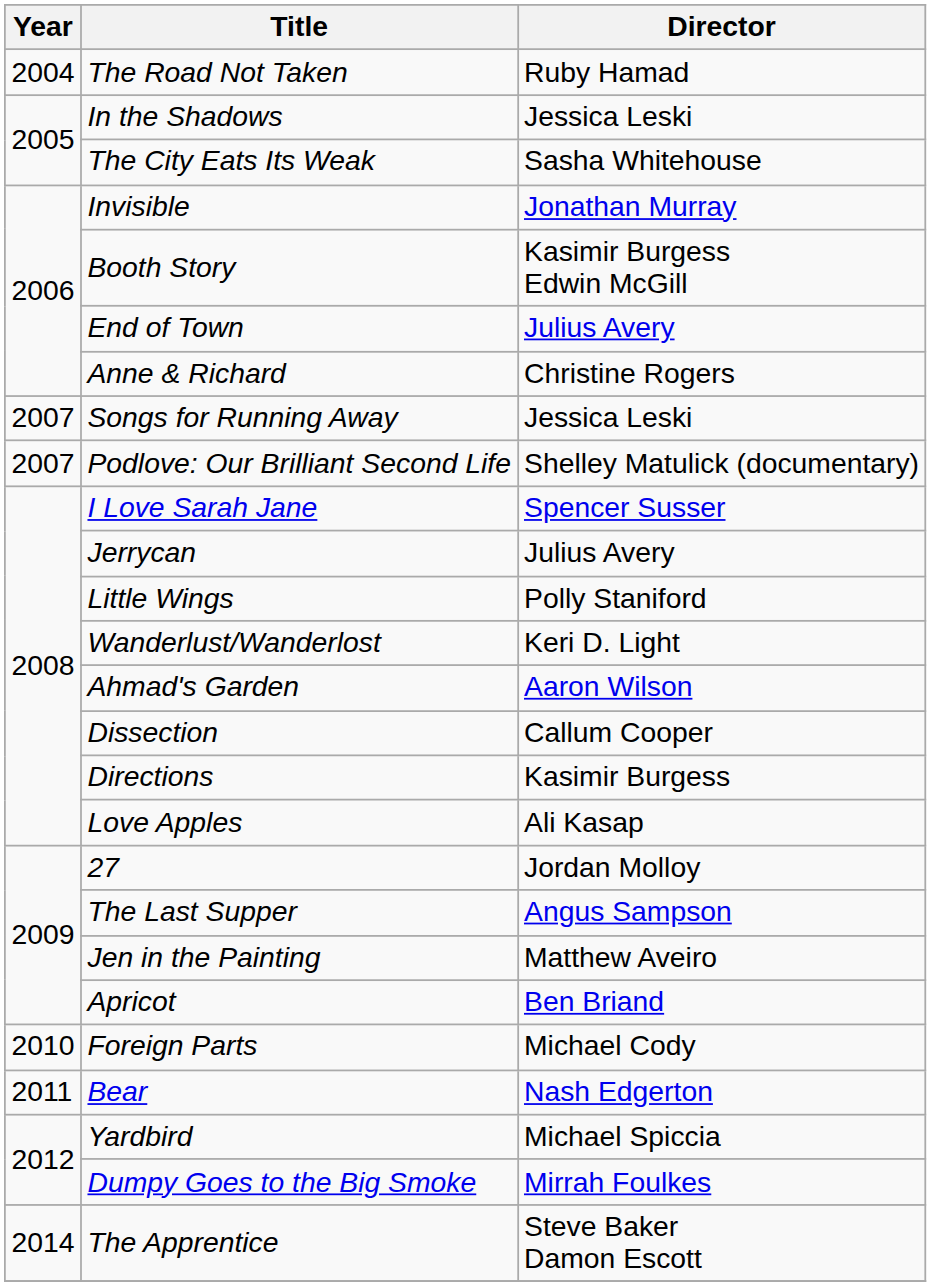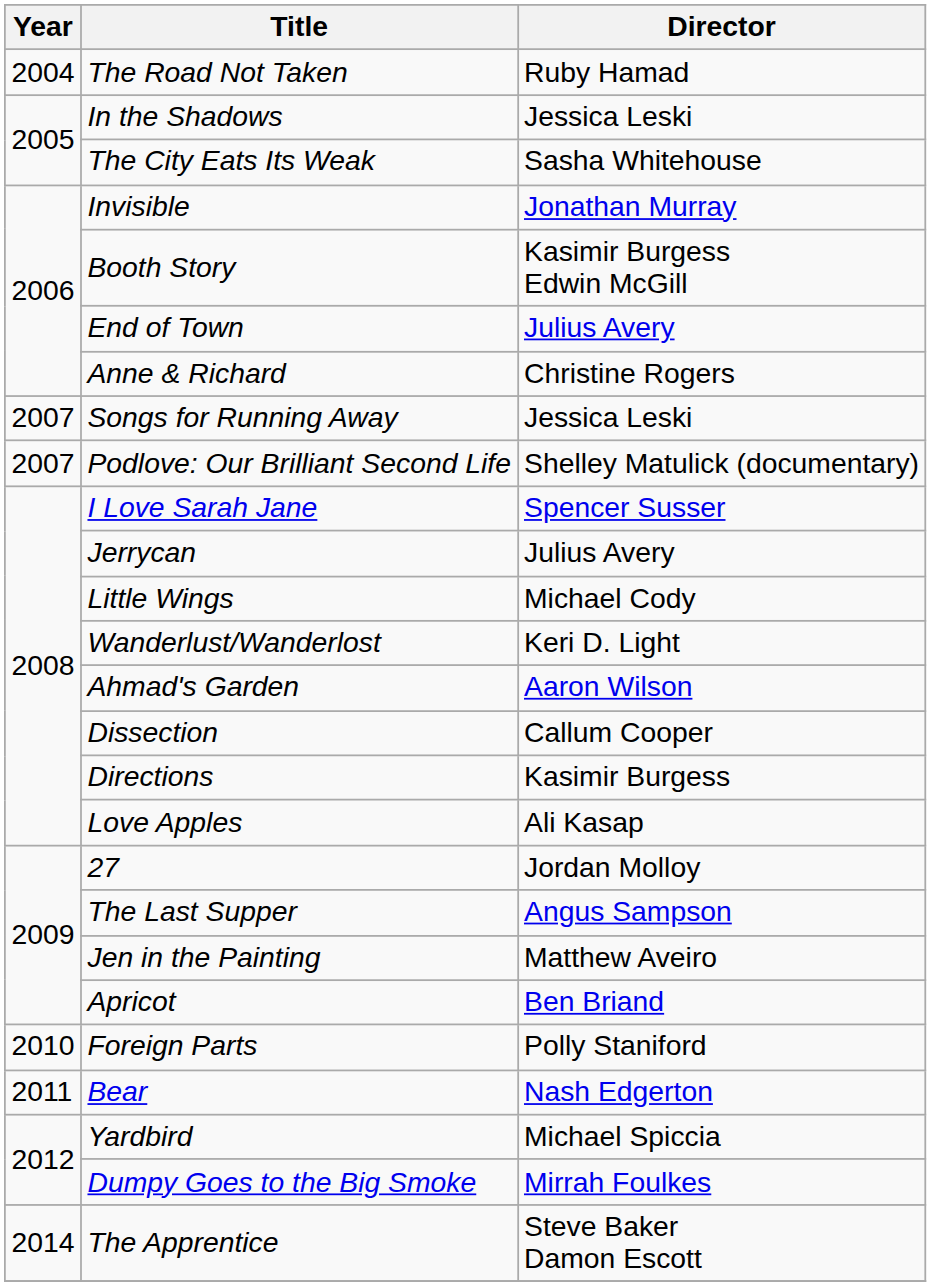 <table class="wikitable">
 <tr>
 <th>Year</th>
 <th>Title</th>
 <th>Director</th>
 </tr>
 <tr>
 <td>2004</td>
 <td><em>The Road Not Taken</em></td>
 <td>Ruby Hamad</td>
 </tr>
 <tr>
 <td rowspan=2>2005</td>
 <td><em>In the Shadows</em></td>
 <td>Jessica Leski</td>
 </tr>
 <tr>
 <td><em>The City Eats Its Weak</em></td>
 <td>Sasha Whitehouse</td>
 </tr>
 <tr>
 <td rowspan=4>2006</td>
 <td><em>Invisible</em></td>
 <td><a href='#'>Jonathan Murray</a></td>
 </tr>
 <tr>
 <td><em>Booth Story</em></td>
 <td>Kasimir Burgess<br>Edwin McGill</td>
 </tr>
 <tr>
 <td><em>End of Town</em></td>
 <td><a href='#'>Julius Avery</a></td>
 </tr>
 <tr>
 <td><em>Anne & Richard</em></td>
 <td>Christine Rogers</td>
 </tr>
 <tr>
 <td>2007</td>
 <td><em>Songs for Running Away</em></td>
 <td>Jessica Leski</td>
 </tr>
 <tr>
 <td>2007</td>
 <td><em>Podlove: Our Brilliant Second Life</em></td>
 <td>Shelley Matulick (documentary)</td>
 </tr>
 <tr>
 <td rowspan=8>2008</td>
 <td><em><a href='#'>I Love Sarah Jane</a></em></td>
 <td><a href='#'>Spencer Susser</a></td>
 </tr>
 <tr>
 <td><em>Jerrycan</em></td>
 <td>Julius Avery</td>
 </tr>
 <tr>
 <td><em>Little Wings</em></td>
-<td>Polly Staniford</td>
+<td>Michael Cody</td>
 </tr>
 <tr>
 <td><em>Wanderlust/Wanderlost</em></td>
 <td>Keri D. Light</td>
 </tr>
 <tr>
 <td><em>Ahmad's Garden</em></td>
 <td><a href='#'>Aaron Wilson</a></td>
 </tr>
 <tr>
 <td><em>Dissection</em></td>
 <td>Callum Cooper</td>
 </tr>
 <tr>
 <td><em>Directions</em></td>
 <td>Kasimir Burgess</td>
 </tr>
 <tr>
 <td><em>Love Apples</em></td>
 <td>Ali Kasap</td>
 </tr>
 <tr>
 <td rowspan=4>2009</td>
 <td><em>27</em></td>
 <td>Jordan Molloy</td>
 </tr>
 <tr>
 <td><em>The Last Supper</em></td>
 <td><a href='#'>Angus Sampson</a></td>
 </tr>
 <tr>
 <td><em>Jen in the Painting</em></td>
 <td>Matthew Aveiro</td>
 </tr>
 <tr>
 <td><em>Apricot</em></td>
 <td><a href='#'>Ben Briand</a></td>
 </tr>
 <tr>
 <td>2010</td>
 <td><em>Foreign Parts</em></td>
-<td>Michael Cody</td>
+<td>Polly Staniford</td>
 </tr>
 <tr>
 <td>2011</td>
 <td><em><a href='#'>Bear</a></em></td>
 <td><a href='#'>Nash Edgerton</a></td>
 </tr>
 <tr>
 <td rowspan=2>2012</td>
 <td><em>Yardbird</em></td>
 <td>Michael Spiccia</td>
 </tr>
 <tr>
 <td><em><a href='#'>Dumpy Goes to the Big Smoke</a></em></td>
 <td><a href='#'>Mirrah Foulkes</a></td>
 </tr>
 <tr>
 <td>2014</td>
 <td><em>The Apprentice</em></td>
 <td>Steve Baker<br>Damon Escott</td>
 </tr>
 <tr>
 </tr>
 </table>
